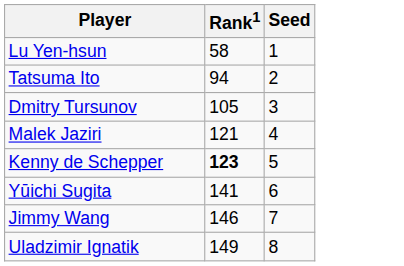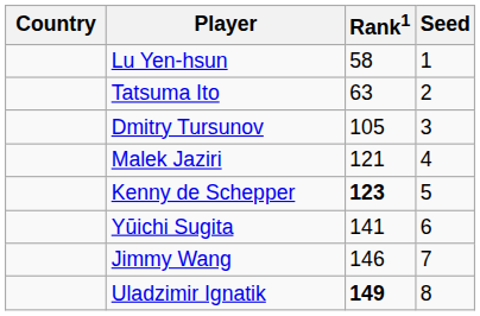 <table class="sortable wikitable">
 <tr>
+<th width="70">Country</th>
 <th width="175">Player</th>
 <th>Rank<sup>1</sup></th>
 <th>Seed</th>
 </tr>
 <tr>
+<td></td>
 <td><a href='#'>Lu Yen-hsun</a></td>
 <td>58</td>
 <td>1</td>
 </tr>
 <tr>
+<td></td>
 <td><a href='#'>Tatsuma Ito</a></td>
-<td>94</td>
+<td>63</td>
 <td>2</td>
 </tr>
 <tr>
+<td></td>
 <td><a href='#'>Dmitry Tursunov</a></td>
 <td>105</td>
 <td>3</td>
 </tr>
 <tr>
+<td></td>
 <td><a href='#'>Malek Jaziri</a></td>
 <td>121</td>
 <td>4</td>
 </tr>
 <tr>
+<td></td>
 <td><a href='#'>Kenny de Schepper</a></td>
 <td><strong>123</strong></td>
 <td>5</td>
 </tr>
 <tr>
+<td></td>
 <td><a href='#'>Yūichi Sugita</a></td>
 <td>141</td>
 <td>6</td>
 </tr>
 <tr>
+<td></td>
 <td><a href='#'>Jimmy Wang</a></td>
 <td>146</td>
 <td>7</td>
 </tr>
 <tr>
+<td></td>
 <td><a href='#'>Uladzimir Ignatik</a></td>
-<td>149</td>
+<td><strong>149</strong></td>
 <td>8</td>
 </tr>
 </table>
